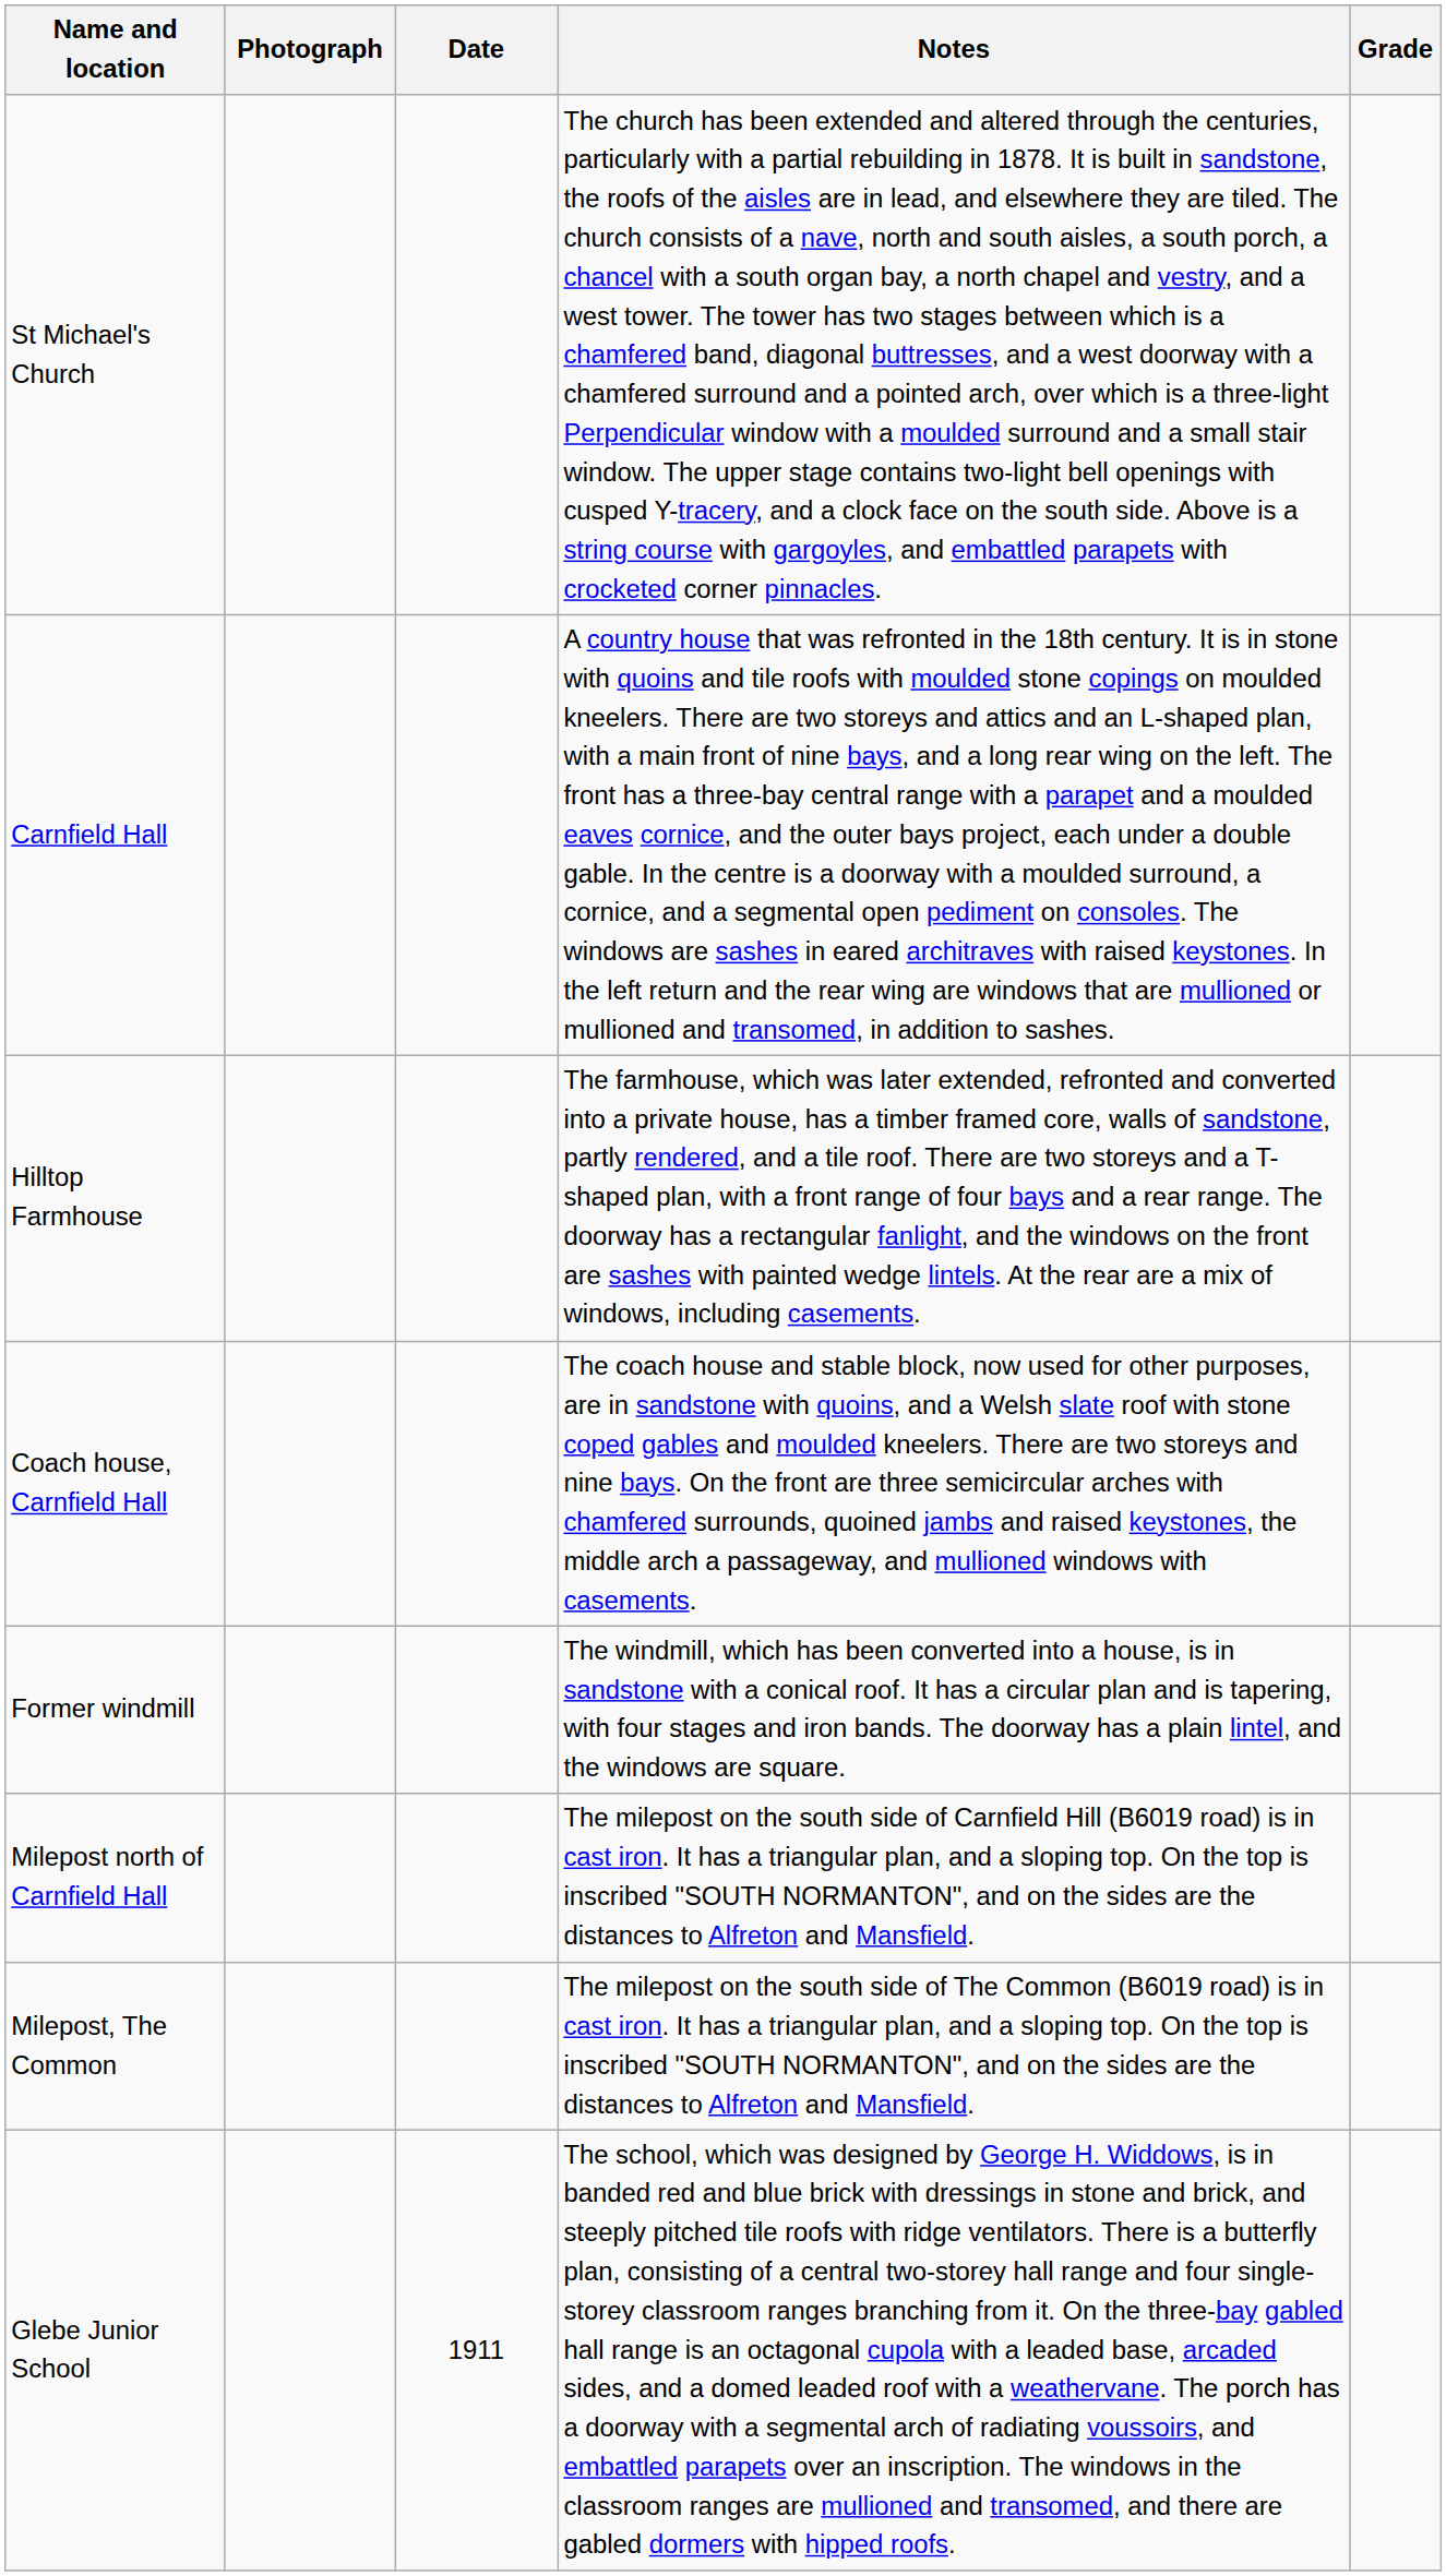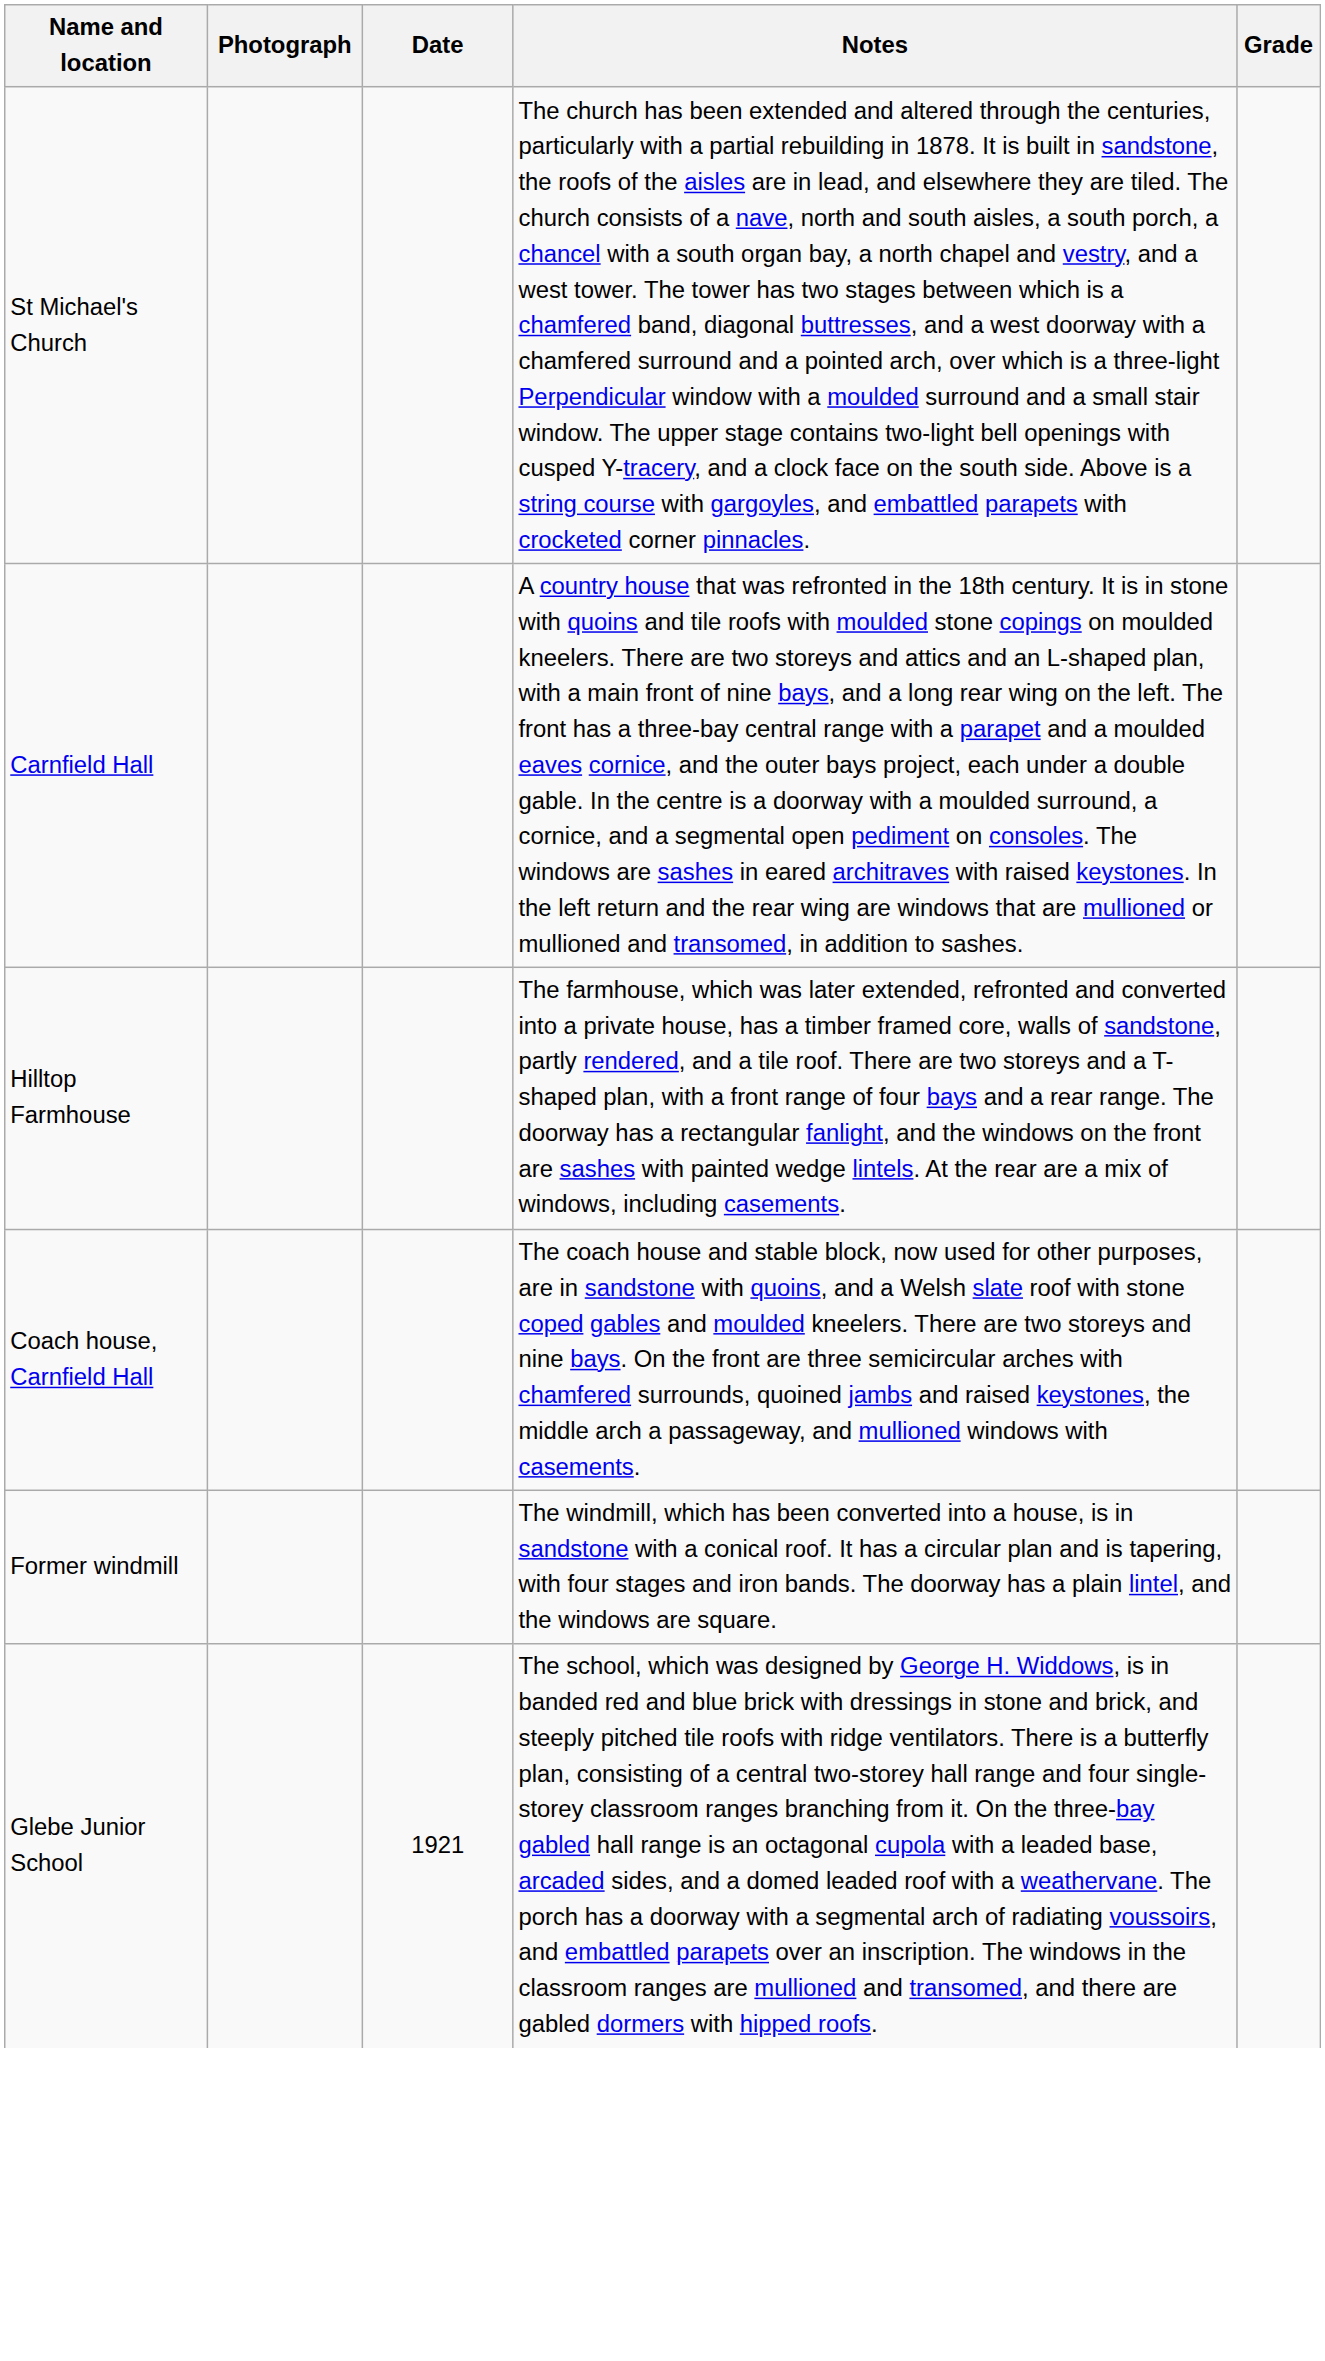 <table class="wikitable sortable plainrowheaders" style="width:100%; border:0; text-align:left; line-height:150%;">
 <tr>
 <th scope="col"  style="width:150px">Name and location</th>
 <th scope="col"  style="width:100px" class="unsortable">Photograph</th>
 <th scope="col"  style="width:120px">Date</th>
 <th scope="col"  style="width:650px" class="unsortable">Notes</th>
 <th scope="col"  style="width:50px">Grade</th>
 </tr>
 <tr>
 <td>St Michael's Church<br><small></small></td>
 <td></td>
 <td align="center"></td>
 <td>The church has been extended and altered through the centuries, particularly with a partial rebuilding in 1878.  It is built in <a href='#'>sandstone</a>, the roofs of the <a href='#'>aisles</a> are in lead, and elsewhere they are tiled.  The church consists of a <a href='#'>nave</a>, north and south aisles, a south porch, a <a href='#'>chancel</a> with a south organ bay, a north chapel and <a href='#'>vestry</a>, and a west tower.  The tower has two stages between which is a <a href='#'>chamfered</a> band, diagonal <a href='#'>buttresses</a>, and a west doorway with a chamfered surround and a pointed arch, over which is a three-light <a href='#'>Perpendicular</a> window with a <a href='#'>moulded</a> surround and a small stair window.  The upper stage contains two-light bell openings with cusped Y-<a href='#'>tracery</a>, and a clock face on the south side.  Above is a <a href='#'>string course</a> with <a href='#'>gargoyles</a>, and <a href='#'>embattled</a> <a href='#'>parapets</a> with <a href='#'>crocketed</a> corner <a href='#'>pinnacles</a>.</td>
 <td align="center" ></td>
 </tr>
 <tr>
 <td><a href='#'>Carnfield Hall</a><br><small></small></td>
 <td></td>
 <td align="center"></td>
 <td>A <a href='#'>country house</a> that was refronted in the 18th century.  It is in stone with <a href='#'>quoins</a> and tile roofs with <a href='#'>moulded</a> stone <a href='#'>copings</a> on moulded kneelers.  There are two storeys and attics and an L-shaped plan, with a main front of nine <a href='#'>bays</a>, and a long rear wing on the left.  The front has a three-bay central range with a <a href='#'>parapet</a> and a moulded <a href='#'>eaves</a> <a href='#'>cornice</a>, and the outer bays project, each under a double gable.  In the centre is a doorway with a moulded surround, a cornice, and a segmental open <a href='#'>pediment</a> on <a href='#'>consoles</a>.  The windows are <a href='#'>sashes</a> in eared <a href='#'>architraves</a> with raised <a href='#'>keystones</a>.  In the left return and the rear wing are windows that are <a href='#'>mullioned</a> or mullioned and <a href='#'>transomed</a>, in addition to sashes.</td>
 <td align="center" ></td>
 </tr>
 <tr>
 <td>Hilltop Farmhouse<br><small></small></td>
 <td></td>
 <td align="center"></td>
 <td>The farmhouse, which was later extended, refronted and converted into a private house, has a timber framed core, walls of <a href='#'>sandstone</a>, partly <a href='#'>rendered</a>, and a tile roof.  There are two storeys and a T-shaped plan, with a front range of four <a href='#'>bays</a> and a rear range.  The doorway has a rectangular <a href='#'>fanlight</a>, and the windows on the front are <a href='#'>sashes</a> with painted wedge <a href='#'>lintels</a>.  At the rear are a mix of windows, including <a href='#'>casements</a>.</td>
 <td align="center" ></td>
 </tr>
 <tr>
 <td>Coach house, <a href='#'>Carnfield Hall</a><br><small></small></td>
 <td></td>
 <td align="center"></td>
 <td>The coach house and stable block, now used for other purposes, are in <a href='#'>sandstone</a> with <a href='#'>quoins</a>, and a Welsh <a href='#'>slate</a> roof with stone <a href='#'>coped</a> <a href='#'>gables</a> and <a href='#'>moulded</a> kneelers.  There are two storeys and nine <a href='#'>bays</a>.  On the front are three semicircular arches with <a href='#'>chamfered</a> surrounds, quoined <a href='#'>jambs</a> and raised <a href='#'>keystones</a>, the middle arch a passageway, and <a href='#'>mullioned</a> windows with <a href='#'>casements</a>.</td>
 <td align="center" ></td>
 </tr>
 <tr>
 <td>Former windmill<br><small></small></td>
 <td></td>
 <td align="center"></td>
 <td>The windmill, which has been converted into a house, is in <a href='#'>sandstone</a> with a conical roof.  It has a circular plan and is tapering, with four stages and iron bands.  The doorway has a plain <a href='#'>lintel</a>, and the windows are square.</td>
 <td align="center" ></td>
 </tr>
 <tr>
-<td>Milepost north of <a href='#'>Carnfield Hall</a><br><small></small></td>
-<td></td>
-<td align="center"></td>
-<td>The milepost on the south side of Carnfield Hill (B6019 road) is in <a href='#'>cast iron</a>.  It has a triangular plan, and a sloping top. On the top is inscribed "SOUTH NORMANTON", and on the sides are the distances to <a href='#'>Alfreton</a> and <a href='#'>Mansfield</a>.</td>
-<td align="center" ></td>
-</tr>
-<tr>
-<td>Milepost, The Common<br><small></small></td>
-<td></td>
-<td align="center"></td>
-<td>The milepost on the south side of The Common (B6019 road) is in <a href='#'>cast iron</a>.  It has a triangular plan, and a sloping top. On the top is inscribed "SOUTH NORMANTON", and on the sides are the distances to <a href='#'>Alfreton</a> and <a href='#'>Mansfield</a>.</td>
-<td align="center" ></td>
-</tr>
-<tr>
 <td>Glebe Junior School<br><small></small></td>
 <td></td>
-<td align="center">1911</td>
+<td align="center">1921</td>
 <td>The school, which was designed by <a href='#'>George H. Widdows</a>, is in banded red and blue brick with dressings in stone and brick, and steeply pitched tile roofs with ridge ventilators.  There is a butterfly plan, consisting of a central two-storey hall range and four single-storey classroom ranges branching from it.  On the three-<a href='#'>bay</a> <a href='#'>gabled</a> hall range is an octagonal <a href='#'>cupola</a> with a leaded base, <a href='#'>arcaded</a> sides, and a domed leaded roof with a <a href='#'>weathervane</a>.  The porch has a doorway with a segmental arch of radiating <a href='#'>voussoirs</a>, and <a href='#'>embattled</a> <a href='#'>parapets</a> over an inscription.  The windows in the classroom ranges are <a href='#'>mullioned</a> and <a href='#'>transomed</a>, and there are gabled <a href='#'>dormers</a> with <a href='#'>hipped roofs</a>.</td>
 <td align="center" ></td>
 </tr>
 <tr>
 </tr>
 </table>
